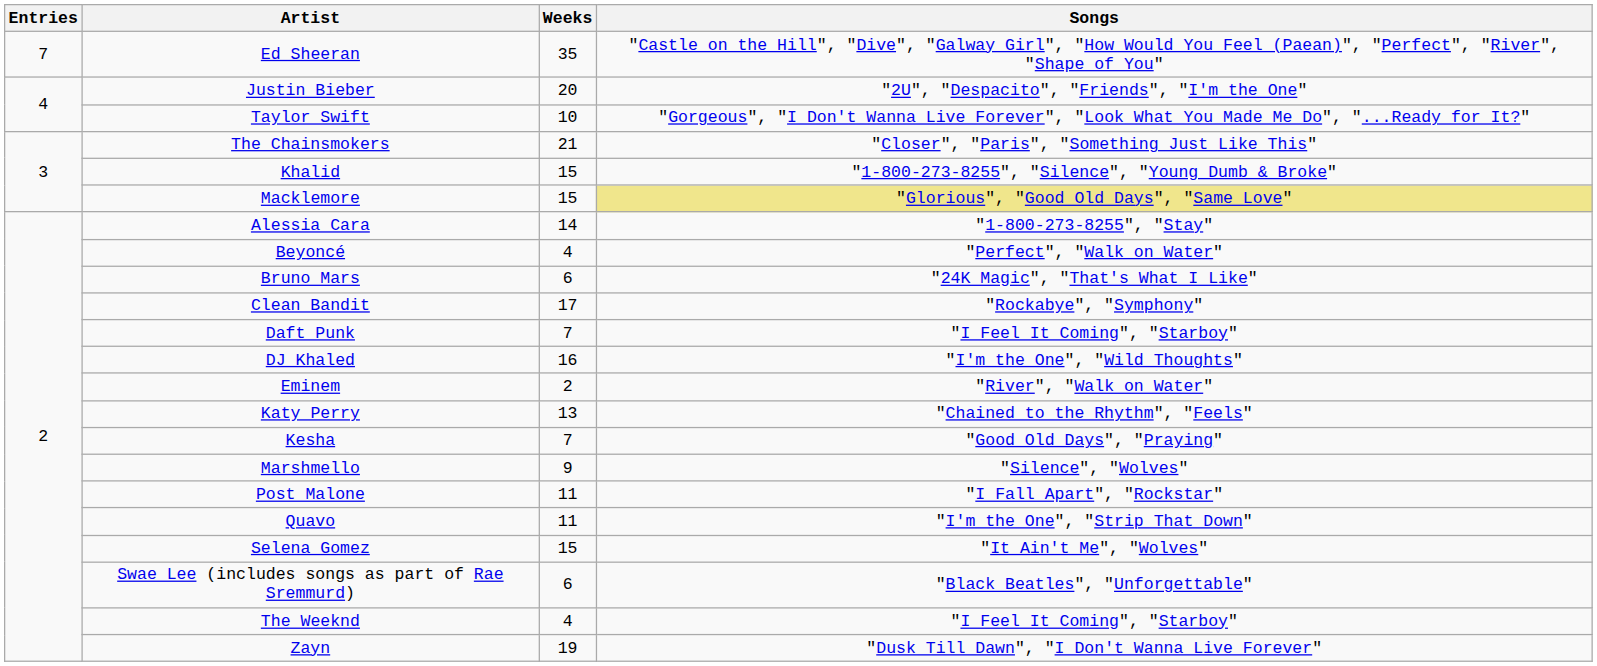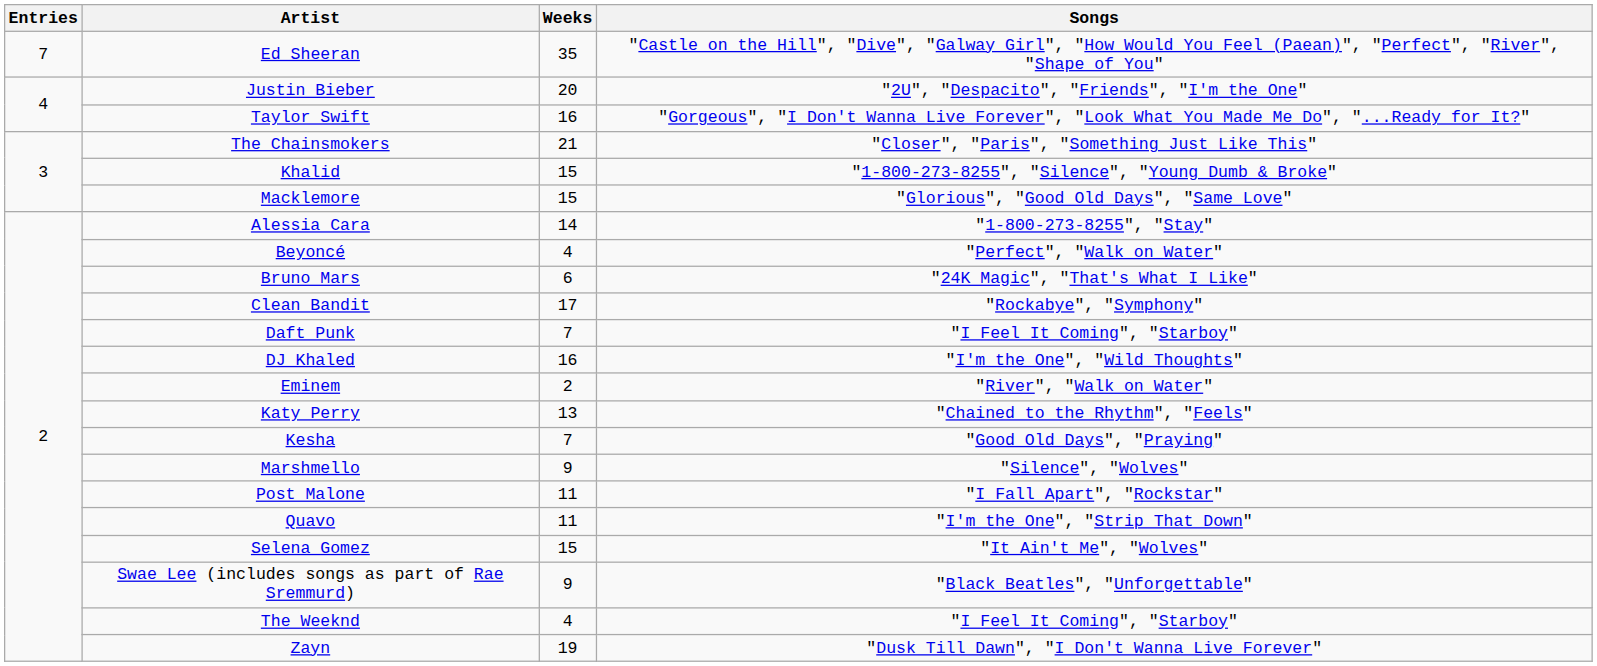 <table class="wikitable sortable" style="text-align: center;">
 <tr>
 <th>Entries</th>
 <th>Artist</th>
 <th>Weeks</th>
 <th>Songs</th>
 </tr>
 <tr>
 <td rowspan="1" style="text-align:center">7</td>
 <td><a href='#'>Ed Sheeran</a></td>
 <td>35</td>
 <td>"<a href='#'>Castle on the Hill</a>", "<a href='#'>Dive</a>", "<a href='#'>Galway Girl</a>", "<a href='#'>How Would You Feel (Paean)</a>", "<a href='#'>Perfect</a>", "<a href='#'>River</a>", "<a href='#'>Shape of You</a>"</td>
 </tr>
 <tr>
 <td rowspan="2" style=text-align:center>4</td>
 <td><a href='#'>Justin Bieber</a></td>
 <td>20</td>
 <td>"<a href='#'>2U</a>", "<a href='#'>Despacito</a>", "<a href='#'>Friends</a>", "<a href='#'>I'm the One</a>"</td>
 </tr>
 <tr>
 <td><a href='#'>Taylor Swift</a></td>
-<td>10</td>
+<td>16</td>
 <td>"<a href='#'>Gorgeous</a>", "<a href='#'>I Don't Wanna Live Forever</a>", "<a href='#'>Look What You Made Me Do</a>", "<a href='#'>...Ready for It?</a>"</td>
 </tr>
 <tr>
 <td rowspan="3" style=text-align:center>3</td>
 <td><a href='#'>The Chainsmokers</a></td>
 <td>21</td>
 <td>"<a href='#'>Closer</a>", "<a href='#'>Paris</a>", "<a href='#'>Something Just Like This</a>"</td>
 </tr>
 <tr>
 <td><a href='#'>Khalid</a></td>
 <td>15</td>
 <td>"<a href='#'>1-800-273-8255</a>", "<a href='#'>Silence</a>", "<a href='#'>Young Dumb & Broke</a>"</td>
 </tr>
 <tr>
 <td><a href='#'>Macklemore</a></td>
 <td>15</td>
-<td style="background: khaki;">"<a href='#'>Glorious</a>", "<a href='#'>Good Old Days</a>", "<a href='#'>Same Love</a>"</td>
+<td>"<a href='#'>Glorious</a>", "<a href='#'>Good Old Days</a>", "<a href='#'>Same Love</a>"</td>
 </tr>
 <tr>
 <td rowspan="17" style="text-align:center">2</td>
 <td><a href='#'>Alessia Cara</a></td>
 <td>14</td>
 <td>"<a href='#'>1-800-273-8255</a>", "<a href='#'>Stay</a>"</td>
 </tr>
 <tr>
 <td><a href='#'>Beyoncé</a></td>
 <td>4</td>
 <td>"<a href='#'>Perfect</a>", "<a href='#'>Walk on Water</a>"</td>
 </tr>
 <tr>
 <td><a href='#'>Bruno Mars</a></td>
 <td>6</td>
 <td>"<a href='#'>24K Magic</a>", "<a href='#'>That's What I Like</a>"</td>
 </tr>
 <tr>
 <td><a href='#'>Clean Bandit</a></td>
 <td>17</td>
 <td>"<a href='#'>Rockabye</a>", "<a href='#'>Symphony</a>"</td>
 </tr>
 <tr>
 <td><a href='#'>Daft Punk</a></td>
 <td>7</td>
 <td>"<a href='#'>I Feel It Coming</a>", "<a href='#'>Starboy</a>"</td>
 </tr>
 <tr>
 <td><a href='#'>DJ Khaled</a></td>
 <td>16</td>
 <td>"<a href='#'>I'm the One</a>", "<a href='#'>Wild Thoughts</a>"</td>
 </tr>
 <tr>
 <td><a href='#'>Eminem</a></td>
 <td>2</td>
 <td>"<a href='#'>River</a>", "<a href='#'>Walk on Water</a>"</td>
 </tr>
 <tr>
 <td><a href='#'>Katy Perry</a></td>
 <td>13</td>
 <td>"<a href='#'>Chained to the Rhythm</a>", "<a href='#'>Feels</a>"</td>
 </tr>
 <tr>
 <td><a href='#'>Kesha</a></td>
 <td>7</td>
 <td>"<a href='#'>Good Old Days</a>", "<a href='#'>Praying</a>"</td>
 </tr>
 <tr>
 <td><a href='#'>Marshmello</a></td>
 <td>9</td>
 <td>"<a href='#'>Silence</a>", "<a href='#'>Wolves</a>"</td>
 </tr>
 <tr>
 <td><a href='#'>Post Malone</a></td>
 <td>11</td>
 <td>"<a href='#'>I Fall Apart</a>", "<a href='#'>Rockstar</a>"</td>
 </tr>
 <tr>
 <td><a href='#'>Quavo</a></td>
 <td>11</td>
 <td>"<a href='#'>I'm the One</a>", "<a href='#'>Strip That Down</a>"</td>
 </tr>
 <tr>
 <td><a href='#'>Selena Gomez</a></td>
 <td>15</td>
 <td>"<a href='#'>It Ain't Me</a>", "<a href='#'>Wolves</a>"</td>
 </tr>
 <tr>
 <td><a href='#'>Swae Lee</a> (includes songs as part of <a href='#'>Rae Sremmurd</a>)</td>
-<td>6</td>
+<td>9</td>
 <td>"<a href='#'>Black Beatles</a>", "<a href='#'>Unforgettable</a>"</td>
 </tr>
 <tr>
 <td><a href='#'>The Weeknd</a></td>
 <td>4</td>
 <td>"<a href='#'>I Feel It Coming</a>", "<a href='#'>Starboy</a>"</td>
 </tr>
 <tr>
 <td><a href='#'>Zayn</a></td>
 <td>19</td>
 <td>"<a href='#'>Dusk Till Dawn</a>", "<a href='#'>I Don't Wanna Live Forever</a>"</td>
 </tr>
 </table>
